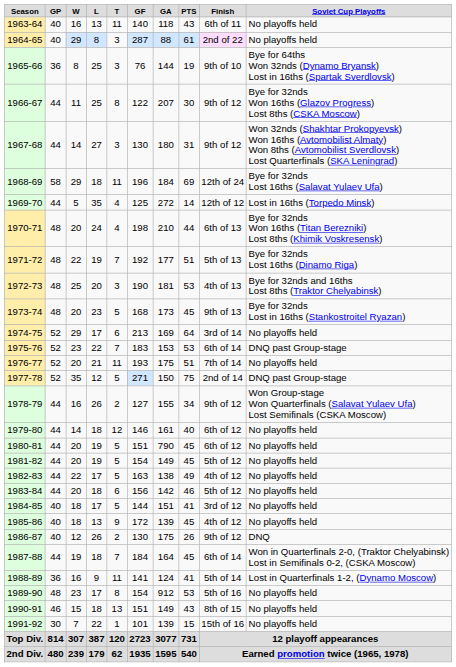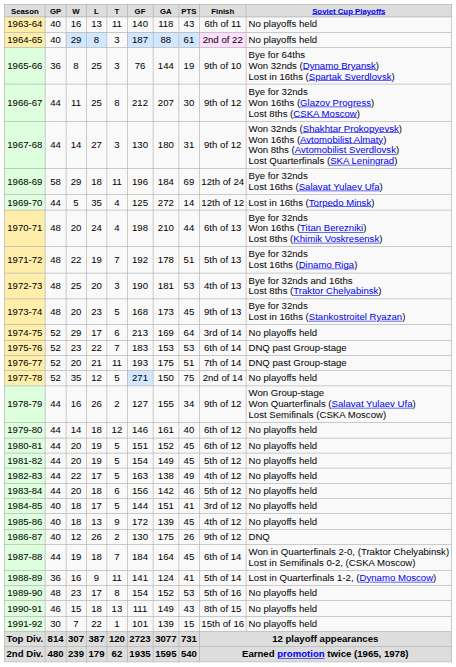 <table class="wikitable">
 <tr align="center" style="font-size: small; font-weight:bold; background-color:#dddddd; padding:5px;" |>
 <td>Season</td>
 <td>GP</td>
 <td>W</td>
 <td>L</td>
 <td>T</td>
 <td>GF</td>
 <td>GA</td>
 <td>PTS</td>
 <td>Finish</td>
 <td><a href='#'>Soviet Cup Playoffs</a></td>
 </tr>
 <tr align="center">
 <td style="background: #ffeeaa;">1963-64</td>
 <td>40</td>
 <td>16</td>
 <td>13</td>
 <td>11</td>
 <td>140</td>
 <td>118</td>
 <td>43</td>
 <td>6th of 11</td>
 <td align="left">No playoffs held</td>
 </tr>
 <tr align="center">
 <td style="background: #ffeeaa;">1964-65</td>
 <td>40</td>
 <td style="background: #d0e7ff;">29</td>
 <td style="background: #d0e7ff;">8</td>
 <td>3</td>
-<td style="background: #d0e7ff;">287</td>
+<td style="background: #d0e7ff;">187</td>
 <td style="background: #d0e7ff;">88</td>
 <td style="background: #d0e7ff;">61</td>
 <td style="background: #FFDDFF;">2nd of 22</td>
 <td align="left">No playoffs held</td>
 </tr>
 <tr align="center">
 <td style="background: #DDFFDD;">1965-66</td>
 <td>36</td>
 <td>8</td>
 <td>25</td>
 <td>3</td>
 <td>76</td>
 <td>144</td>
 <td>19</td>
 <td>9th of 10</td>
 <td align="left">Bye for 64ths<br>Won 32nds (<a href='#'>Dynamo Bryansk</a>)<br>Lost in 16ths  (<a href='#'>Spartak Sverdlovsk</a>)</td>
 </tr>
 <tr align="center">
 <td style="background: #DDFFDD;">1966-67</td>
 <td>44</td>
 <td>11</td>
 <td>25</td>
 <td>8</td>
-<td>122</td>
+<td>212</td>
 <td>207</td>
 <td>30</td>
 <td>9th of 12</td>
 <td align="left">Bye for 32nds<br>Won 16ths (<a href='#'>Glazov Progress</a>)<br>Lost 8ths (<a href='#'>CSKA Moscow</a>)</td>
 </tr>
 <tr align="center">
 <td style="background: #DDFFDD;">1967-68</td>
 <td>44</td>
 <td>14</td>
 <td>27</td>
 <td>3</td>
 <td>130</td>
 <td>180</td>
 <td>31</td>
 <td>9th of 12</td>
 <td align="left">Won 32nds (<a href='#'>Shakhtar Prokopyevsk</a>)<br>Won 16ths (<a href='#'>Avtomobilist Almaty</a>)<br>Won 8ths (<a href='#'>Avtomobilist Sverdlovsk</a>)<br>Lost Quarterfinals (<a href='#'>SKA Leningrad</a>)</td>
 </tr>
 <tr align="center">
 <td style="background: #DDFFDD;">1968-69</td>
 <td>58</td>
 <td>29</td>
 <td>18</td>
 <td>11</td>
 <td>196</td>
 <td>184</td>
 <td>69</td>
 <td>12th of 24</td>
 <td align="left">Bye for 32nds<br>Lost 16ths (<a href='#'>Salavat Yulaev Ufa</a>)</td>
 </tr>
 <tr align="center">
 <td style="background: #DDFFDD;">1969-70</td>
 <td>44</td>
 <td>5</td>
 <td>35</td>
 <td>4</td>
 <td>125</td>
 <td>272</td>
 <td>14</td>
 <td>12th of 12</td>
 <td align="left">Lost in 16ths (<a href='#'>Torpedo Minsk</a>)</td>
 </tr>
 <tr align="center">
 <td style="background: #ffeeaa;">1970-71</td>
 <td>48</td>
 <td>20</td>
 <td>24</td>
 <td>4</td>
 <td>198</td>
 <td>210</td>
 <td>44</td>
 <td>6th of 13</td>
 <td align="left">Bye for 32nds<br>Won 16ths (<a href='#'>Titan Berezniki</a>)<br>Lost 8ths (<a href='#'>Khimik Voskresensk</a>)</td>
 </tr>
 <tr align="center">
 <td style="background: #ffeeaa;">1971-72</td>
 <td>48</td>
 <td>22</td>
 <td>19</td>
 <td>7</td>
 <td>192</td>
-<td>177</td>
+<td>178</td>
 <td>51</td>
 <td>5th of 13</td>
 <td align="left">Bye for 32nds<br>Lost 16ths (<a href='#'>Dinamo Riga</a>)</td>
 </tr>
 <tr align="center">
 <td style="background: #ffeeaa;">1972-73</td>
 <td>48</td>
 <td>25</td>
 <td>20</td>
 <td>3</td>
 <td>190</td>
 <td>181</td>
 <td>53</td>
 <td>4th of 13</td>
 <td align="left">Bye for 32nds and 16ths<br>Lost 8ths (<a href='#'>Traktor Chelyabinsk</a>)</td>
 </tr>
 <tr align="center">
 <td style="background: #ffeeaa;">1973-74</td>
 <td>48</td>
 <td>20</td>
 <td>23</td>
 <td>5</td>
 <td>168</td>
 <td>173</td>
 <td>45</td>
 <td>9th of 13</td>
 <td align="left">Bye for 32nds<br>Lost in 16ths (<a href='#'>Stankostroitel Ryazan</a>)</td>
 </tr>
 <tr align="center">
 <td style="background: #ffeeaa;">1974-75</td>
 <td>52</td>
 <td>29</td>
 <td>17</td>
 <td>6</td>
 <td>213</td>
 <td>169</td>
 <td>64</td>
 <td>3rd of 14</td>
 <td align="left">No playoffs held</td>
 </tr>
 <tr align="center">
 <td style="background: #ffeeaa;">1975-76</td>
 <td>52</td>
 <td>23</td>
 <td>22</td>
 <td>7</td>
 <td>183</td>
 <td>153</td>
 <td>53</td>
 <td>6th of 14</td>
 <td align="left">DNQ past Group-stage</td>
 </tr>
 <tr align="center">
 <td style="background: #ffeeaa;">1976-77</td>
 <td>52</td>
 <td>20</td>
 <td>21</td>
 <td>11</td>
 <td>193</td>
 <td>175</td>
 <td>51</td>
 <td>7th of 14</td>
-<td align="left">No playoffs held</td>
+<td align="left">DNQ past Group-stage</td>
 </tr>
 <tr align="center">
 <td style="background: #ffeeaa;">1977-78</td>
 <td>52</td>
 <td>35</td>
 <td>12</td>
 <td>5</td>
 <td style="background: #d0e7ff;">271</td>
 <td>150</td>
 <td>75</td>
 <td>2nd of 14</td>
-<td align="left">DNQ past Group-stage</td>
+<td align="left">No playoffs held</td>
 </tr>
 <tr align="center">
 <td style="background: #DDFFDD;">1978-79</td>
 <td>44</td>
 <td>16</td>
 <td>26</td>
 <td>2</td>
 <td>127</td>
 <td>155</td>
 <td>34</td>
 <td>9th of 12</td>
 <td align="left">Won Group-stage<br>Won Quarterfinals (<a href='#'>Salavat Yulaev Ufa</a>)<br>Lost Semifinals (CSKA Moscow)</td>
 </tr>
 <tr align="center">
 <td style="background: #DDFFDD;">1979-80</td>
 <td>44</td>
 <td>14</td>
 <td>18</td>
 <td>12</td>
 <td>146</td>
 <td>161</td>
 <td>40</td>
 <td>6th of 12</td>
 <td align="left">No playoffs held</td>
 </tr>
 <tr align="center">
 <td style="background: #DDFFDD;">1980-81</td>
 <td>44</td>
 <td>20</td>
 <td>19</td>
 <td>5</td>
 <td>151</td>
-<td>790</td>
+<td>152</td>
 <td>45</td>
 <td>6th of 12</td>
 <td align="left">No playoffs held</td>
 </tr>
 <tr align="center">
 <td style="background: #DDFFDD;">1981-82</td>
 <td>44</td>
 <td>20</td>
 <td>19</td>
 <td>5</td>
 <td>154</td>
 <td>149</td>
 <td>45</td>
 <td>5th of 12</td>
 <td align="left">No playoffs held</td>
 </tr>
 <tr align="center">
 <td style="background: #DDFFDD;">1982-83</td>
 <td>44</td>
 <td>22</td>
 <td>17</td>
 <td>5</td>
 <td>163</td>
 <td>138</td>
 <td>49</td>
 <td>4th of 12</td>
 <td align="left">No playoffs held</td>
 </tr>
 <tr align="center">
 <td style="background: #DDFFDD;">1983-84</td>
 <td>44</td>
 <td>20</td>
 <td>18</td>
 <td>6</td>
 <td>156</td>
 <td>142</td>
 <td>46</td>
 <td>5th of 12</td>
 <td align="left">No playoffs held</td>
 </tr>
 <tr align="center">
 <td style="background: #DDFFDD;">1984-85</td>
 <td>40</td>
 <td>18</td>
 <td>17</td>
 <td>5</td>
 <td>144</td>
 <td>151</td>
 <td>41</td>
 <td>3rd of 12</td>
 <td align="left">No playoffs held</td>
 </tr>
 <tr align="center">
 <td style="background: #DDFFDD;">1985-86</td>
 <td>40</td>
 <td>18</td>
 <td>13</td>
 <td>9</td>
 <td>172</td>
 <td>139</td>
 <td>45</td>
 <td>4th of 12</td>
 <td align="left">No playoffs held</td>
 </tr>
 <tr align="center">
 <td style="background: #DDFFDD;">1986-87</td>
 <td>40</td>
 <td>12</td>
 <td>26</td>
 <td>2</td>
 <td>130</td>
 <td>175</td>
 <td>26</td>
 <td>9th of 12</td>
 <td align="left">DNQ</td>
 </tr>
 <tr align="center">
 <td style="background: #DDFFDD;">1987-88</td>
 <td>44</td>
 <td>19</td>
 <td>18</td>
 <td>7</td>
 <td>184</td>
 <td>164</td>
 <td>45</td>
 <td>6th of 14</td>
 <td align="left">Won in Quarterfinals 2-0, (Traktor Chelyabinsk)<br>Lost in Semifinals 0-2, (CSKA Moscow)</td>
 </tr>
 <tr align="center">
 <td style="background: #DDFFDD;">1988-89</td>
 <td>36</td>
 <td>16</td>
 <td>9</td>
 <td>11</td>
 <td>141</td>
 <td>124</td>
 <td>41</td>
 <td>5th of 14</td>
 <td align="left">Lost in Quarterfinals 1-2, (<a href='#'>Dynamo Moscow</a>)</td>
 </tr>
 <tr align="center">
 <td style="background: #DDFFDD;">1989-90</td>
 <td>48</td>
 <td>23</td>
 <td>17</td>
 <td>8</td>
 <td>154</td>
-<td>912</td>
+<td>152</td>
 <td>53</td>
 <td>5th of 16</td>
 <td align="left">No playoffs held</td>
 </tr>
 <tr align="center">
 <td style="background: #DDFFDD;">1990-91</td>
 <td>46</td>
 <td>15</td>
 <td>18</td>
 <td>13</td>
-<td>151</td>
+<td>111</td>
 <td>149</td>
 <td>43</td>
 <td>8th of 15</td>
 <td align="left">No playoffs held</td>
 </tr>
 <tr align="center">
 <td style="background: #DDFFDD;">1991-92</td>
 <td>30</td>
 <td>7</td>
 <td>22</td>
 <td>1</td>
 <td>101</td>
 <td>139</td>
 <td>15</td>
 <td>15th of 16</td>
 <td align="left">No playoffs held</td>
 </tr>
 <tr align="center" style="font-weight:bold; background-color:#dddddd;" |>
 <td>Top Div.</td>
 <td>814</td>
 <td>307</td>
 <td>387</td>
 <td>120</td>
 <td>2723</td>
 <td>3077</td>
 <td>731</td>
 <td colspan="2">12 playoff appearances</td>
 </tr>
 <tr align="center" style="font-weight:bold; background-color:#dddddd;" |>
 <td>2nd Div.</td>
 <td>480</td>
 <td>239</td>
 <td>179</td>
 <td>62</td>
 <td>1935</td>
 <td>1595</td>
 <td>540</td>
 <td colspan="2">Earned <a href='#'>promotion</a> twice (1965, 1978)</td>
 </tr>
 </table>
